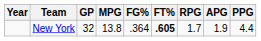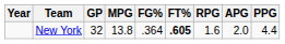 <table class="wikitable sortable" style="font-size:95%; text-align:right;">
 <tr>
 <th>Year</th>
 <th>Team</th>
 <th>GP</th>
 <th>MPG</th>
 <th>FG%</th>
 <th>FT%</th>
 <th>RPG</th>
 <th>APG</th>
 <th>PPG</th>
 </tr>
 <tr>
 <td style="text-align:left;"></td>
 <td style="text-align:left;"><a href='#'>New York</a></td>
 <td>32</td>
 <td>13.8</td>
 <td>.364</td>
 <td><strong>.605</strong></td>
-<td>1.7</td>
-<td>1.9</td>
+<td>1.6</td>
+<td>2.0</td>
 <td>4.4</td>
 </tr>
 </table>
